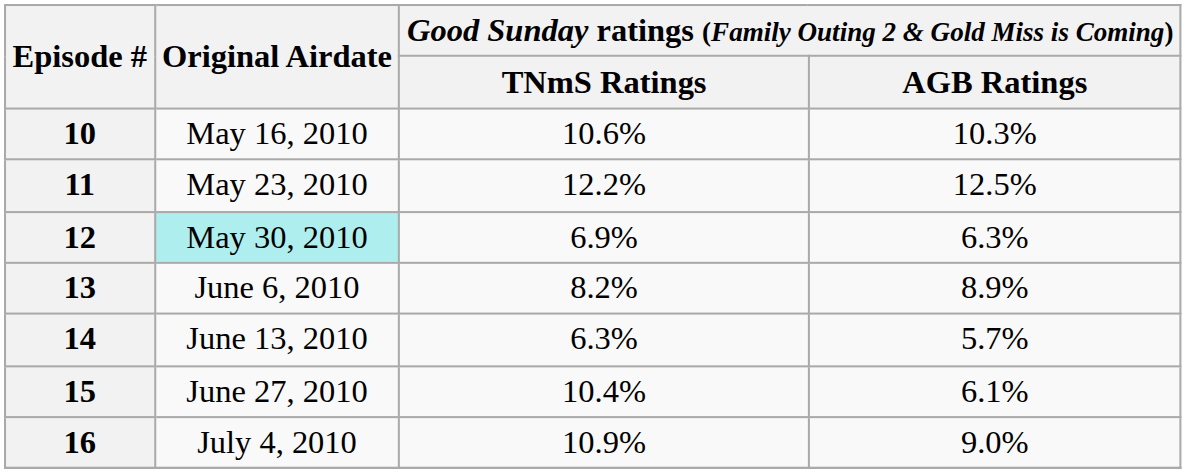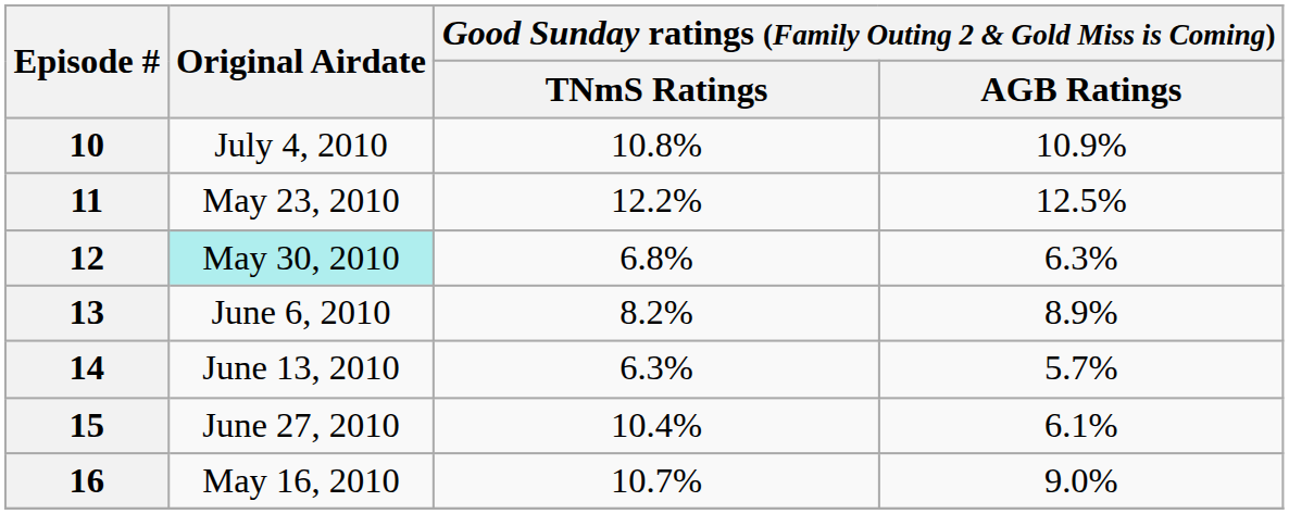 <table class=wikitable style="text-align:center">
 <tr>
 <th rowspan="2">Episode #</th>
 <th rowspan="2">Original Airdate</th>
 <th colspan="2"><em>Good Sunday</em> ratings <small>(<em>Family Outing 2 & Gold Miss is Coming</em>)</small></th>
 </tr>
 <tr>
 <th colspan="1">TNmS Ratings</th>
 <th colspan="1">AGB Ratings</th>
 </tr>
 <tr>
 <th>10</th>
-<td>May 16, 2010</td>
-<td>10.6%</td>
-<td>10.3%</td>
+<td>July 4, 2010</td>
+<td>10.8%</td>
+<td>10.9%</td>
 </tr>
 <tr>
 <th>11</th>
 <td>May 23, 2010</td>
 <td>12.2%</td>
 <td>12.5%</td>
 </tr>
 <tr>
 <th>12</th>
 <td style="background: paleturquoise;">May 30, 2010</td>
-<td>6.9%</td>
+<td>6.8%</td>
 <td>6.3%</td>
 </tr>
 <tr>
 <th>13</th>
 <td>June 6, 2010</td>
 <td>8.2%</td>
 <td>8.9%</td>
 </tr>
 <tr>
 <th>14</th>
 <td>June 13, 2010</td>
 <td>6.3%</td>
 <td>5.7%</td>
 </tr>
 <tr>
 <th>15</th>
 <td>June 27, 2010</td>
 <td>10.4%</td>
 <td>6.1%</td>
 </tr>
 <tr>
 <th>16</th>
-<td>July 4, 2010</td>
-<td>10.9%</td>
+<td>May 16, 2010</td>
+<td>10.7%</td>
 <td>9.0%</td>
 </tr>
 <tr>
 </tr>
 </table>
